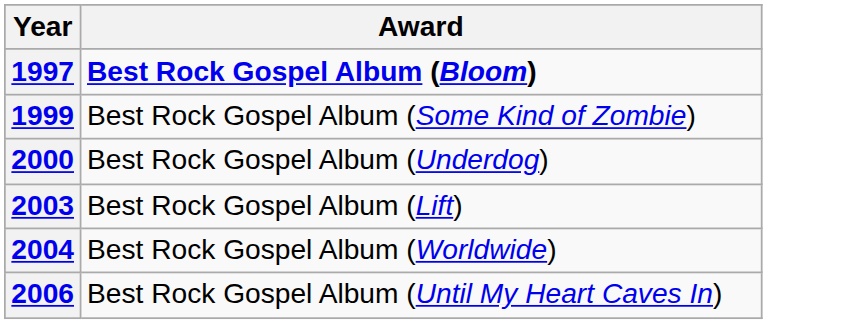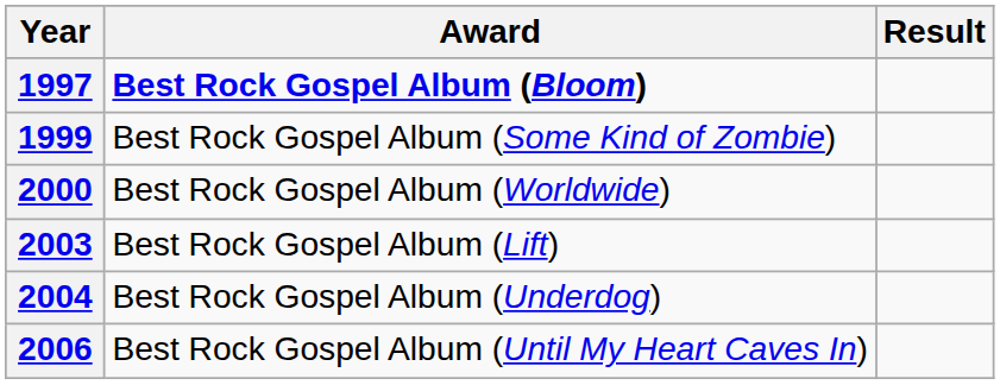 <table class="wikitable">
 <tr>
 <th style="width:10%;">Year</th>
 <th>Award</th>
+<th>Result</th>
 </tr>
 <tr>
 <th><a href='#'>1997</a></th>
 <td><strong><a href='#'>Best Rock Gospel Album</a> (<em><a href='#'>Bloom</a></em>)</strong></td>
+<td></td>
 </tr>
 <tr>
 <th><a href='#'>1999</a></th>
 <td>Best Rock Gospel Album (<em><a href='#'>Some Kind of Zombie</a></em>)</td>
+<td></td>
 </tr>
 <tr>
 <th><a href='#'>2000</a></th>
-<td>Best Rock Gospel Album (<em><a href='#'>Underdog</a></em>)</td>
+<td>Best Rock Gospel Album (<em><a href='#'>Worldwide</a></em>)</td>
+<td></td>
 </tr>
 <tr>
 <th><a href='#'>2003</a></th>
 <td>Best Rock Gospel Album (<em><a href='#'>Lift</a></em>)</td>
+<td></td>
 </tr>
 <tr>
 <th><a href='#'>2004</a></th>
-<td>Best Rock Gospel Album (<em><a href='#'>Worldwide</a></em>)</td>
+<td>Best Rock Gospel Album (<em><a href='#'>Underdog</a></em>)</td>
+<td></td>
 </tr>
 <tr>
 <th><a href='#'>2006</a></th>
 <td>Best Rock Gospel Album (<em><a href='#'>Until My Heart Caves In</a></em>)</td>
+<td></td>
 </tr>
 </table>
